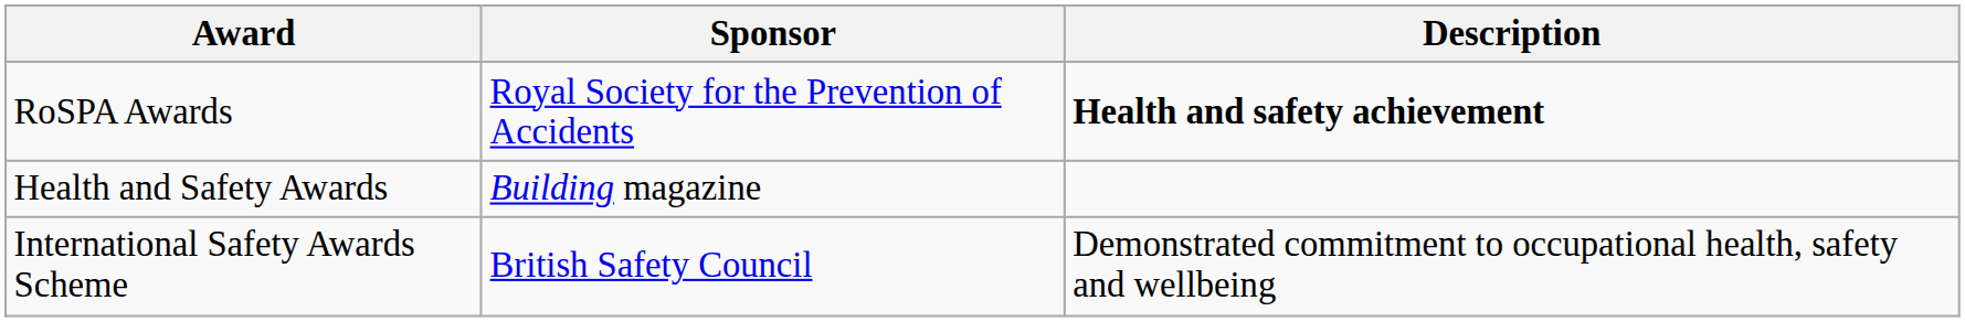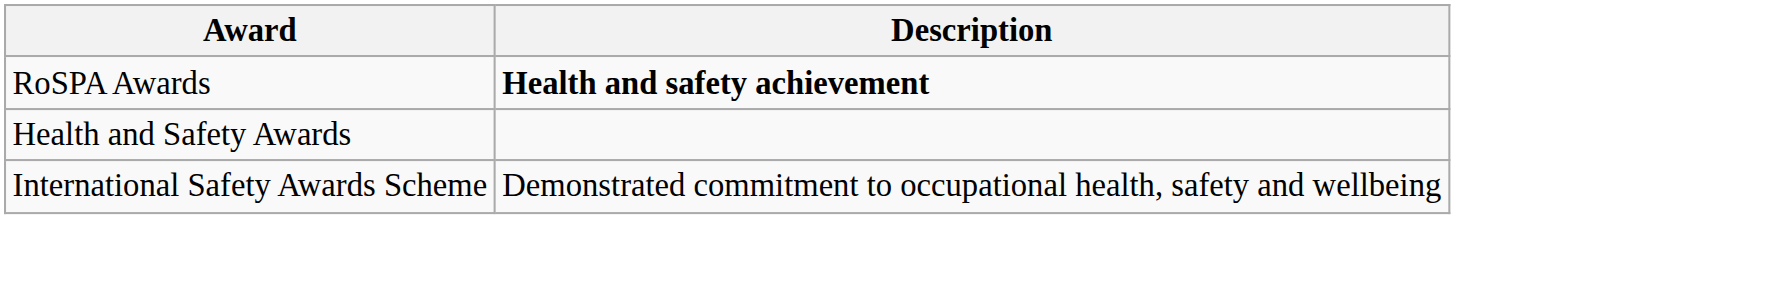 <table class="wikitable sortable">
 <tr>
 <th>Award</th>
-<th>Sponsor</th>
 <th>Description</th>
 </tr>
 <tr>
 <td>RoSPA Awards</td>
-<td><a href='#'>Royal Society for the Prevention of Accidents</a></td>
 <td><strong>Health and safety achievement</strong></td>
 </tr>
 <tr>
 <td>Health and Safety Awards</td>
-<td><em><a href='#'>Building</a></em> magazine</td>
 <td></td>
 </tr>
 <tr>
 <td>International Safety Awards Scheme</td>
-<td><a href='#'>British Safety Council</a></td>
 <td>Demonstrated commitment to occupational health, safety and wellbeing</td>
 </tr>
 </table>
